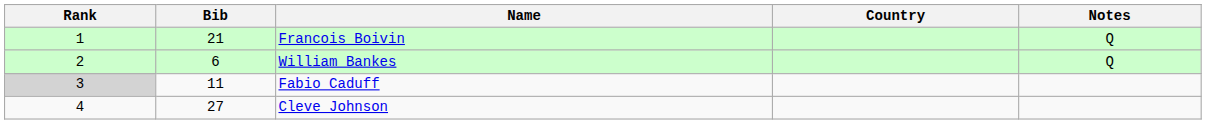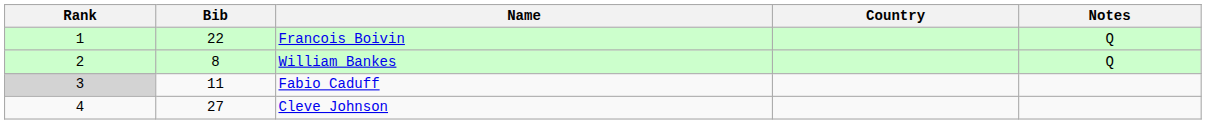 <table class="wikitable" style="text-align:center;" width=70%>
 <tr>
 <th>Rank</th>
 <th>Bib</th>
 <th>Name</th>
 <th>Country</th>
 <th>Notes</th>
 </tr>
 <tr bgcolor="#ccffcc">
 <td>1</td>
-<td>21</td>
+<td>22</td>
 <td align=left><a href='#'>Francois Boivin</a></td>
 <td align=left></td>
 <td>Q</td>
 </tr>
 <tr bgcolor="#ccffcc">
 <td>2</td>
-<td>6</td>
+<td>8</td>
 <td align=left><a href='#'>William Bankes</a></td>
 <td align=left></td>
 <td>Q</td>
 </tr>
 <tr>
 <td style="background: lightgrey;">3</td>
 <td>11</td>
 <td align=left><a href='#'>Fabio Caduff</a></td>
 <td align=left></td>
 <td></td>
 </tr>
 <tr>
 <td>4</td>
 <td>27</td>
 <td align=left><a href='#'>Cleve Johnson</a></td>
 <td align=left></td>
 <td></td>
 </tr>
 </table>
